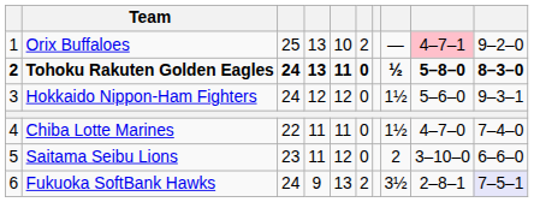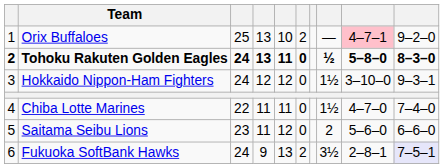 <table class="wikitable plainrowheaders" style="text-align:center;">
 <tr>
 <th scope="col"></th>
 <th scope="col">Team</th>
 <th scope="col"></th>
 <th scope="col"></th>
 <th scope="col"></th>
 <th scope="col"><a href='#'></a></th>
 <th scope="col"><a href='#'></a></th>
 <th scope="col"></th>
 <th scope="col"></th>
 <th scope="col"></th>
 </tr>
 <tr>
 <td>1</td>
 <td style="text-align:left;"><a href='#'>Orix Buffaloes</a></td>
 <td>25</td>
 <td>13</td>
 <td>10</td>
 <td>2</td>
 <td></td>
 <td>—</td>
 <td style="background: pink;">4–7–1</td>
 <td>9–2–0</td>
 </tr>
 <tr>
 <td><strong>2</strong></td>
 <td style="text-align:left;"><strong>Tohoku Rakuten Golden Eagles</strong></td>
 <td><strong>24</strong></td>
 <td><strong>13</strong></td>
 <td><strong>11</strong></td>
 <td><strong>0</strong></td>
 <td><strong></strong></td>
 <td><strong>½</strong></td>
 <td><strong>5–8–0</strong></td>
 <td><strong>8–3–0</strong></td>
 </tr>
 <tr>
 <td>3</td>
 <td style="text-align:left;"><a href='#'>Hokkaido Nippon-Ham Fighters</a></td>
 <td>24</td>
 <td>12</td>
 <td>12</td>
 <td>0</td>
 <td></td>
 <td>1½</td>
-<td>5–6–0</td>
+<td>3–10–0</td>
 <td>9–3–1</td>
 </tr>
 <tr>
 <th colspan="10"></th>
 </tr>
 <tr>
 <td>4</td>
 <td style="text-align:left;"><a href='#'>Chiba Lotte Marines</a></td>
 <td>22</td>
 <td>11</td>
 <td>11</td>
 <td>0</td>
 <td></td>
 <td>1½</td>
 <td>4–7–0</td>
 <td>7–4–0</td>
 </tr>
 <tr>
 <td>5</td>
 <td style="text-align:left;"><a href='#'>Saitama Seibu Lions</a></td>
 <td>23</td>
 <td>11</td>
 <td>12</td>
 <td>0</td>
 <td></td>
 <td>2</td>
-<td>3–10–0</td>
+<td>5–6–0</td>
 <td>6–6–0</td>
 </tr>
 <tr>
 <td>6</td>
 <td style="text-align:left;"><a href='#'>Fukuoka SoftBank Hawks</a></td>
 <td>24</td>
 <td>9</td>
 <td>13</td>
 <td>2</td>
 <td></td>
 <td>3½</td>
 <td>2–8–1</td>
 <td style="background: lavender;">7–5–1</td>
 </tr>
 </table>
